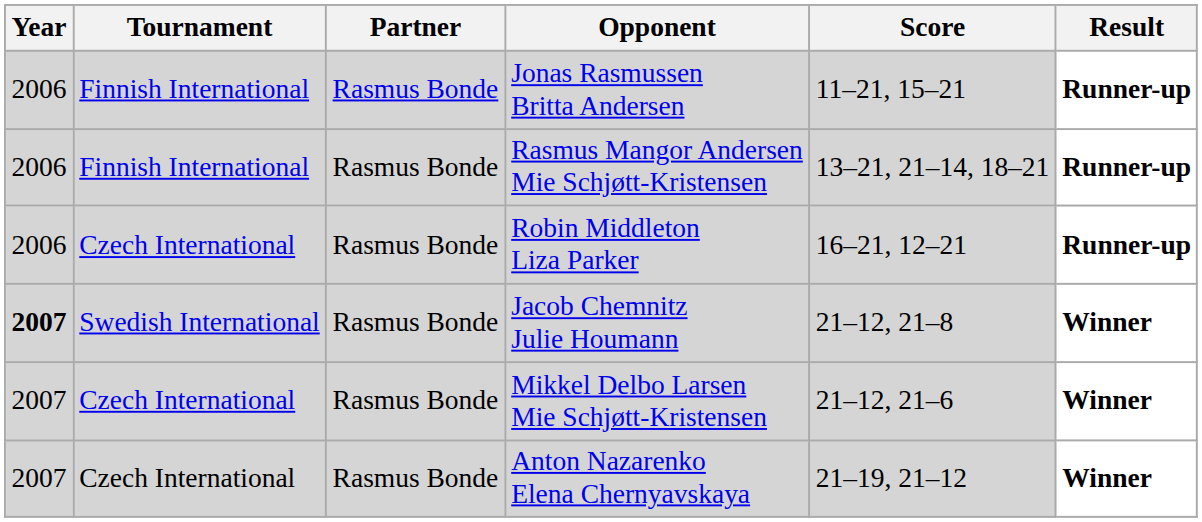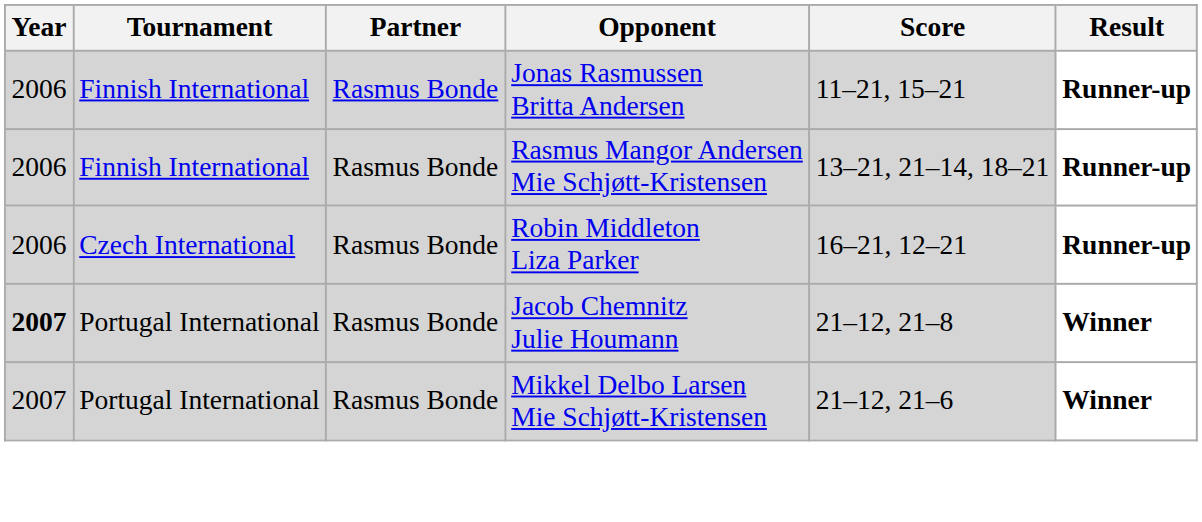 <table class="sortable wikitable" style="font-size: 90%;">
 <tr>
 <th>Year</th>
 <th>Tournament</th>
 <th>Partner</th>
 <th>Opponent</th>
 <th>Score</th>
 <th>Result</th>
 </tr>
 <tr style="background:#D5D5D5">
 <td align="center">2006</td>
 <td align="left"><a href='#'>Finnish International</a></td>
 <td align="left"> <a href='#'>Rasmus Bonde</a></td>
 <td align="left"> <a href='#'>Jonas Rasmussen</a> <br>  <a href='#'>Britta Andersen</a></td>
 <td align="left">11–21, 15–21</td>
 <td style="text-align:left; background:white"> <strong>Runner-up</strong></td>
 </tr>
 <tr style="background:#D5D5D5">
 <td align="center">2006</td>
 <td align="left"><a href='#'>Finnish International</a></td>
 <td align="left"> Rasmus Bonde</td>
 <td align="left"> <a href='#'>Rasmus Mangor Andersen</a> <br>  <a href='#'>Mie Schjøtt-Kristensen</a></td>
 <td align="left">13–21, 21–14, 18–21</td>
 <td style="text-align:left; background:white"> <strong>Runner-up</strong></td>
 </tr>
 <tr style="background:#D5D5D5">
 <td align="center">2006</td>
 <td align="left"><a href='#'>Czech International</a></td>
 <td align="left"> Rasmus Bonde</td>
 <td align="left"> <a href='#'>Robin Middleton</a> <br>  <a href='#'>Liza Parker</a></td>
 <td align="left">16–21, 12–21</td>
 <td style="text-align:left; background:white"> <strong>Runner-up</strong></td>
 </tr>
 <tr style="background:#D5D5D5">
 <td align="center"><strong>2007</strong></td>
-<td align="left"><a href='#'>Swedish International</a></td>
+<td align="left">Portugal International</td>
 <td align="left"> Rasmus Bonde</td>
 <td align="left"> <a href='#'>Jacob Chemnitz</a> <br>  <a href='#'>Julie Houmann</a></td>
 <td align="left">21–12, 21–8</td>
 <td style="text-align:left; background:white"> <strong>Winner</strong></td>
 </tr>
 <tr style="background:#D5D5D5">
 <td align="center">2007</td>
-<td align="left"><a href='#'>Czech International</a></td>
+<td align="left">Portugal International</td>
 <td align="left"> Rasmus Bonde</td>
 <td align="left"> <a href='#'>Mikkel Delbo Larsen</a> <br>  <a href='#'>Mie Schjøtt-Kristensen</a></td>
 <td align="left">21–12, 21–6</td>
 <td style="text-align:left; background:white"> <strong>Winner</strong></td>
 </tr>
-<tr style="background:#D5D5D5">
-<td align="center">2007</td>
-<td align="left">Czech International</td>
-<td align="left"> Rasmus Bonde</td>
-<td align="left"> <a href='#'>Anton Nazarenko</a> <br>  <a href='#'>Elena Chernyavskaya</a></td>
-<td align="left">21–19, 21–12</td>
-<td style="text-align:left; background:white"> <strong>Winner</strong></td>
-</tr>
 </table>
